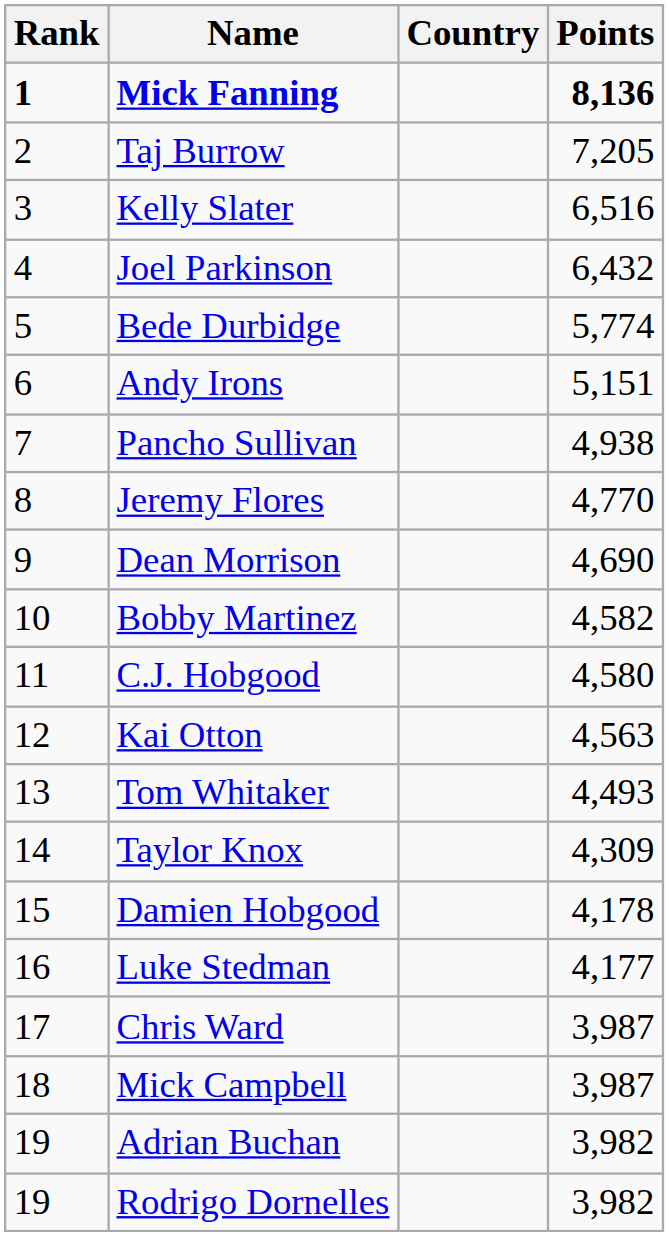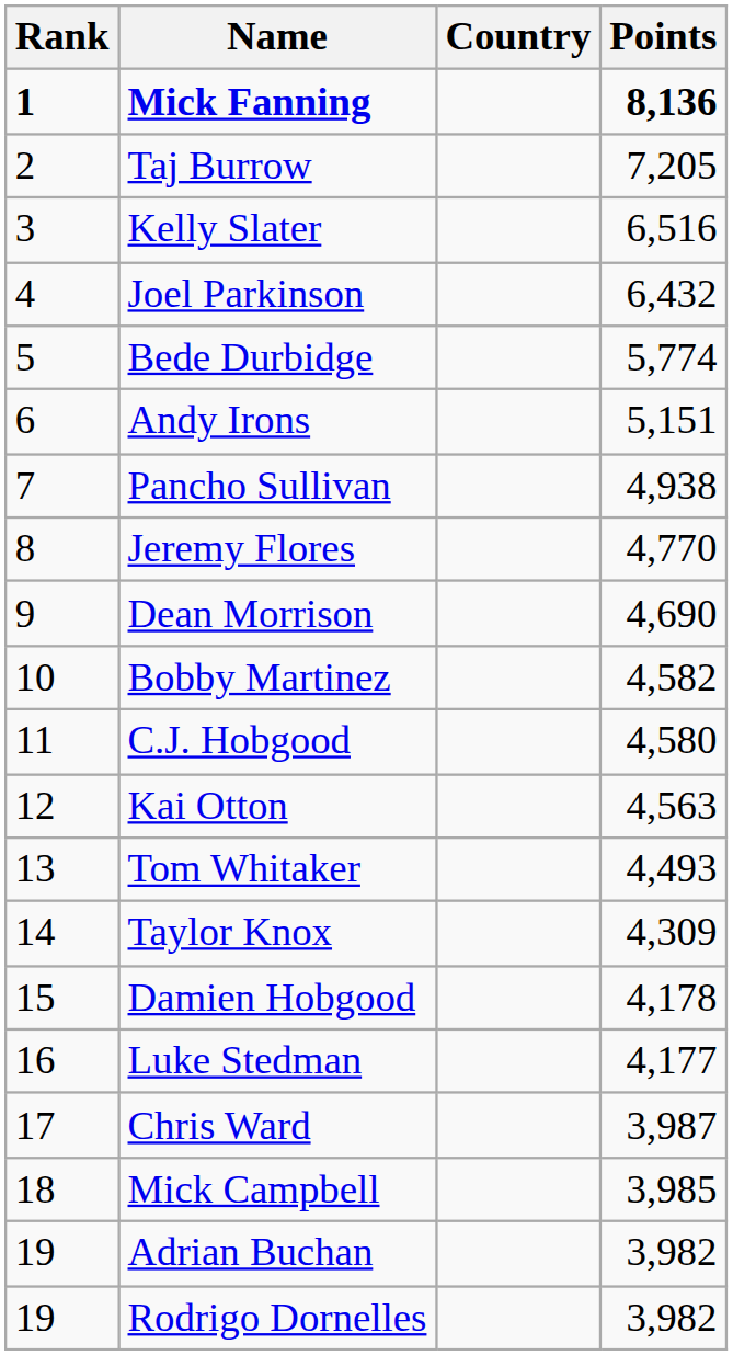 <table class="wikitable">
 <tr>
 <th>Rank</th>
 <th>Name</th>
 <th>Country</th>
 <th>Points</th>
 </tr>
 <tr>
 <td><strong>1</strong></td>
 <td><strong><a href='#'>Mick Fanning</a></strong></td>
 <td><strong></strong></td>
 <td align=right><strong>8,136</strong></td>
 </tr>
 <tr>
 <td>2</td>
 <td><a href='#'>Taj Burrow</a></td>
 <td></td>
 <td align=right>7,205</td>
 </tr>
 <tr>
 <td>3</td>
 <td><a href='#'>Kelly Slater</a></td>
 <td></td>
 <td align=right>6,516</td>
 </tr>
 <tr>
 <td>4</td>
 <td><a href='#'>Joel Parkinson</a></td>
 <td></td>
 <td align=right>6,432</td>
 </tr>
 <tr>
 <td>5</td>
 <td><a href='#'>Bede Durbidge</a></td>
 <td></td>
 <td align=right>5,774</td>
 </tr>
 <tr>
 <td>6</td>
 <td><a href='#'>Andy Irons</a></td>
 <td></td>
 <td align=right>5,151</td>
 </tr>
 <tr>
 <td>7</td>
 <td><a href='#'>Pancho Sullivan</a></td>
 <td></td>
 <td align=right>4,938</td>
 </tr>
 <tr>
 <td>8</td>
 <td><a href='#'>Jeremy Flores</a></td>
 <td></td>
 <td align=right>4,770</td>
 </tr>
 <tr>
 <td>9</td>
 <td><a href='#'>Dean Morrison</a></td>
 <td></td>
 <td align=right>4,690</td>
 </tr>
 <tr>
 <td>10</td>
 <td><a href='#'>Bobby Martinez</a></td>
 <td></td>
 <td align=right>4,582</td>
 </tr>
 <tr>
 <td>11</td>
 <td><a href='#'>C.J. Hobgood</a></td>
 <td></td>
 <td align=right>4,580</td>
 </tr>
 <tr>
 <td>12</td>
 <td><a href='#'>Kai Otton</a></td>
 <td></td>
 <td align=right>4,563</td>
 </tr>
 <tr>
 <td>13</td>
 <td><a href='#'>Tom Whitaker</a></td>
 <td></td>
 <td align=right>4,493</td>
 </tr>
 <tr>
 <td>14</td>
 <td><a href='#'>Taylor Knox</a></td>
 <td></td>
 <td align=right>4,309</td>
 </tr>
 <tr>
 <td>15</td>
 <td><a href='#'>Damien Hobgood</a></td>
 <td></td>
 <td align=right>4,178</td>
 </tr>
 <tr>
 <td>16</td>
 <td><a href='#'>Luke Stedman</a></td>
 <td></td>
 <td align=right>4,177</td>
 </tr>
 <tr>
 <td>17</td>
 <td><a href='#'>Chris Ward</a></td>
 <td></td>
 <td align=right>3,987</td>
 </tr>
 <tr>
 <td>18</td>
 <td><a href='#'>Mick Campbell</a></td>
 <td></td>
-<td align=right>3,987</td>
+<td align=right>3,985</td>
 </tr>
 <tr>
 <td>19</td>
 <td><a href='#'>Adrian Buchan</a></td>
 <td></td>
 <td align=right>3,982</td>
 </tr>
 <tr>
 <td>19</td>
 <td><a href='#'>Rodrigo Dornelles</a></td>
 <td></td>
 <td align=right>3,982</td>
 </tr>
 </table>
